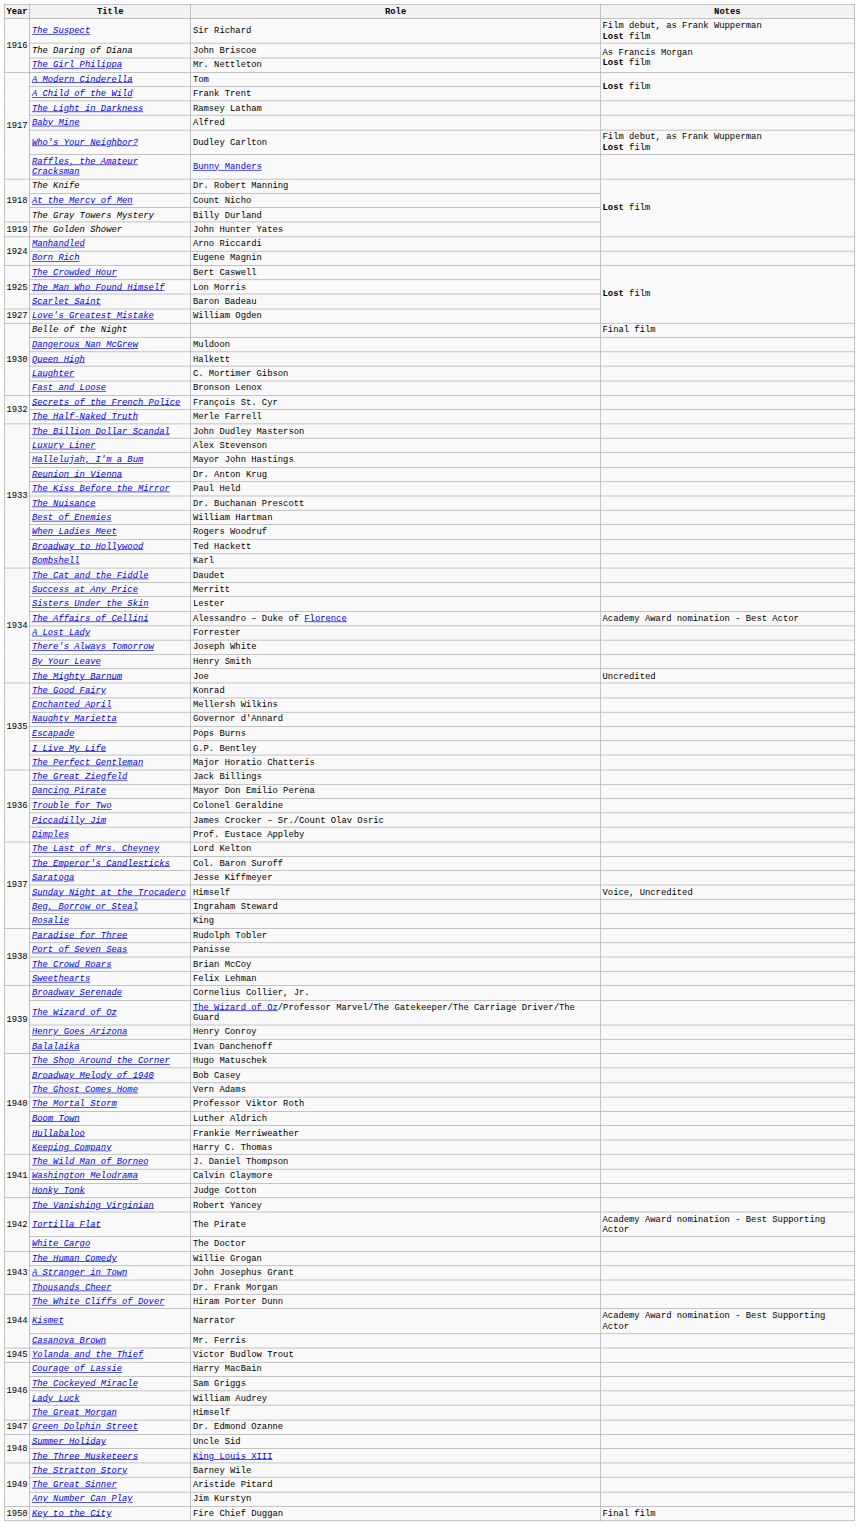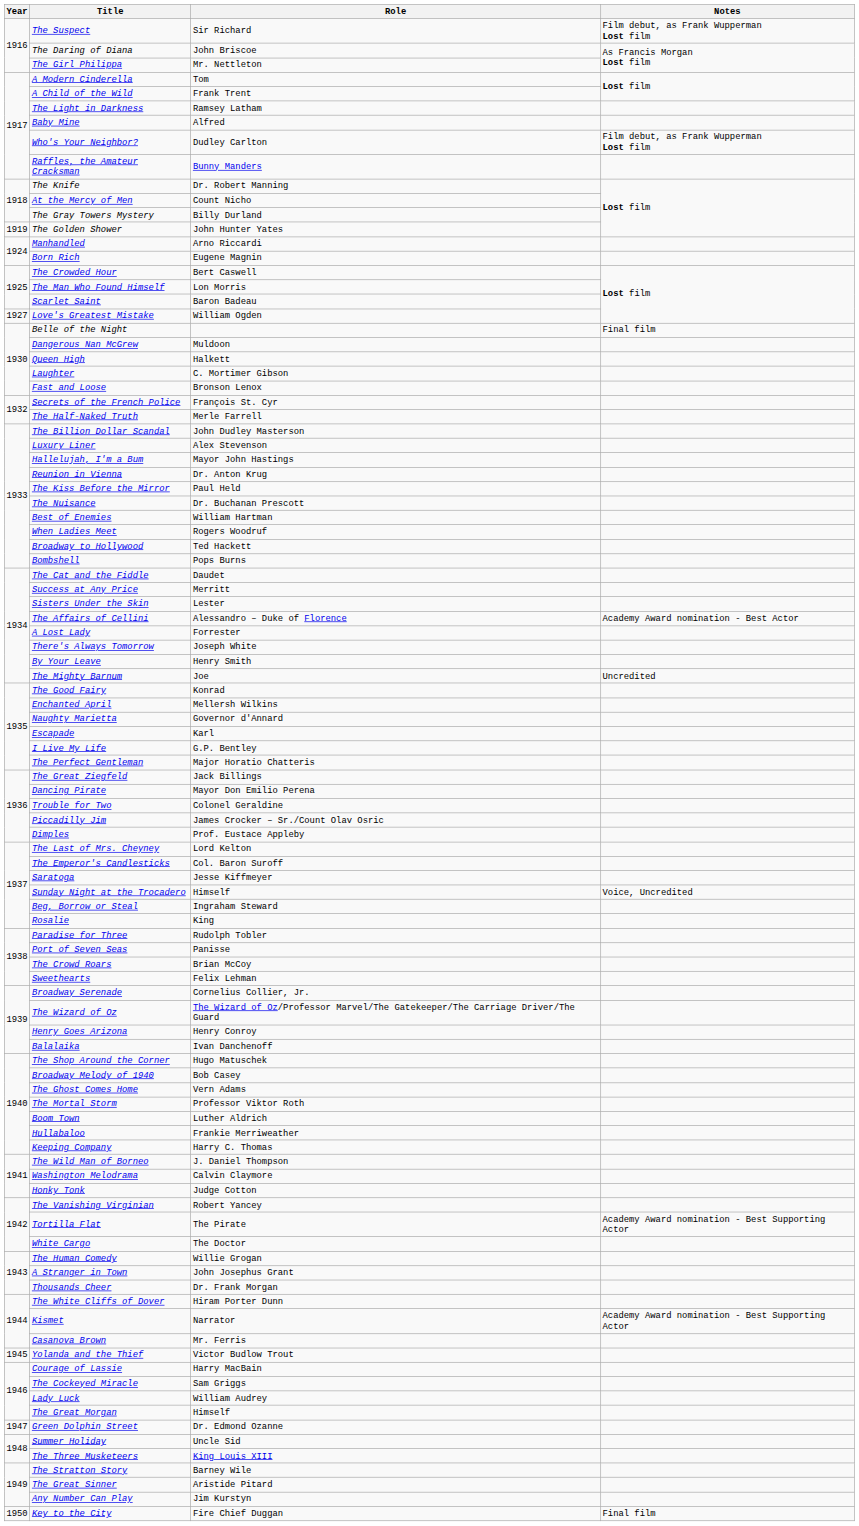 <table class="wikitable sortable">
 <tr>
 <th>Year</th>
 <th>Title</th>
 <th>Role</th>
 <th>Notes</th>
 </tr>
 <tr>
 <td rowspan=3>1916</td>
 <td><em><a href='#'>The Suspect</a></em></td>
 <td>Sir Richard</td>
 <td>Film debut, as Frank Wupperman <br> <strong>Lost</strong> film</td>
 </tr>
 <tr>
 <td><em>The Daring of Diana</em></td>
 <td>John Briscoe</td>
 <td rowspan="2">As Francis Morgan <br> <strong>Lost</strong> film</td>
 </tr>
 <tr>
 <td><em><a href='#'>The Girl Philippa</a></em></td>
 <td>Mr. Nettleton</td>
 </tr>
 <tr>
 <td rowspan=6>1917</td>
 <td><em><a href='#'>A Modern Cinderella</a></em></td>
 <td>Tom</td>
 <td rowspan="2"><strong>Lost</strong> film</td>
 </tr>
 <tr>
 <td><em><a href='#'>A Child of the Wild</a></em></td>
 <td>Frank Trent</td>
 </tr>
 <tr>
 <td><em><a href='#'>The Light in Darkness</a></em></td>
 <td>Ramsey Latham</td>
 <td></td>
 </tr>
 <tr>
 <td><em><a href='#'>Baby Mine</a></em></td>
 <td>Alfred</td>
 <td></td>
 </tr>
 <tr>
 <td><em><a href='#'>Who's Your Neighbor?</a></em></td>
 <td>Dudley Carlton</td>
 <td>Film debut, as Frank Wupperman <br> <strong>Lost</strong> film</td>
 </tr>
 <tr>
 <td><em><a href='#'>Raffles, the Amateur Cracksman</a></em></td>
 <td><a href='#'>Bunny Manders</a></td>
 <td></td>
 </tr>
 <tr>
 <td rowspan=3>1918</td>
 <td><em>The Knife</em></td>
 <td>Dr. Robert Manning</td>
 <td rowspan="4"><strong>Lost</strong> film</td>
 </tr>
 <tr>
 <td><em><a href='#'>At the Mercy of Men</a></em></td>
 <td>Count Nicho</td>
 </tr>
 <tr>
 <td><em>The Gray Towers Mystery</em></td>
 <td>Billy Durland</td>
 </tr>
 <tr>
 <td>1919</td>
 <td><em>The Golden Shower</em></td>
 <td>John Hunter Yates</td>
 </tr>
 <tr>
 <td rowspan=2>1924</td>
 <td><em><a href='#'>Manhandled</a></em></td>
 <td>Arno Riccardi</td>
 <td></td>
 </tr>
 <tr>
 <td><em><a href='#'>Born Rich</a></em></td>
 <td>Eugene Magnin</td>
 <td></td>
 </tr>
 <tr>
 <td rowspan=3>1925</td>
 <td><em><a href='#'>The Crowded Hour</a></em></td>
 <td>Bert Caswell</td>
 <td rowspan="4"><strong>Lost</strong> film</td>
 </tr>
 <tr>
 <td><em><a href='#'>The Man Who Found Himself</a></em></td>
 <td>Lon Morris</td>
 </tr>
 <tr>
 <td><em><a href='#'>Scarlet Saint</a></em></td>
 <td>Baron Badeau</td>
 </tr>
 <tr>
 <td>1927</td>
 <td><em><a href='#'>Love's Greatest Mistake</a></em></td>
 <td>William Ogden</td>
 </tr>
 <tr>
 <td rowspan=5>1930</td>
 <td><em>Belle of the Night</em></td>
 <td></td>
 <td>Final film</td>
 </tr>
 <tr>
 <td><em><a href='#'>Dangerous Nan McGrew</a></em></td>
 <td>Muldoon</td>
 <td></td>
 </tr>
 <tr>
 <td><em><a href='#'>Queen High</a></em></td>
 <td>Halkett</td>
 <td></td>
 </tr>
 <tr>
 <td><em><a href='#'>Laughter</a></em></td>
 <td>C. Mortimer Gibson</td>
 <td></td>
 </tr>
 <tr>
 <td><em><a href='#'>Fast and Loose</a></em></td>
 <td>Bronson Lenox</td>
 <td></td>
 </tr>
 <tr>
 <td rowspan=2>1932</td>
 <td><em><a href='#'>Secrets of the French Police</a></em></td>
 <td>François St. Cyr</td>
 <td></td>
 </tr>
 <tr>
 <td><em><a href='#'>The Half-Naked Truth</a></em></td>
 <td>Merle Farrell</td>
 <td></td>
 </tr>
 <tr>
 <td rowspan=10>1933</td>
 <td><em><a href='#'>The Billion Dollar Scandal</a></em></td>
 <td>John Dudley Masterson</td>
 <td></td>
 </tr>
 <tr>
 <td><em><a href='#'>Luxury Liner</a></em></td>
 <td>Alex Stevenson</td>
 <td></td>
 </tr>
 <tr>
 <td><em><a href='#'>Hallelujah, I'm a Bum</a></em></td>
 <td>Mayor John Hastings</td>
 <td></td>
 </tr>
 <tr>
 <td><em><a href='#'>Reunion in Vienna</a></em></td>
 <td>Dr. Anton Krug</td>
 <td></td>
 </tr>
 <tr>
 <td><em><a href='#'>The Kiss Before the Mirror</a></em></td>
 <td>Paul Held</td>
 <td></td>
 </tr>
 <tr>
 <td><em><a href='#'>The Nuisance</a></em></td>
 <td>Dr. Buchanan Prescott</td>
 <td></td>
 </tr>
 <tr>
 <td><em><a href='#'>Best of Enemies</a></em></td>
 <td>William Hartman</td>
 <td></td>
 </tr>
 <tr>
 <td><em><a href='#'>When Ladies Meet</a></em></td>
 <td>Rogers Woodruf</td>
 <td></td>
 </tr>
 <tr>
 <td><em><a href='#'>Broadway to Hollywood</a></em></td>
 <td>Ted Hackett</td>
 <td></td>
 </tr>
 <tr>
 <td><em><a href='#'>Bombshell</a></em></td>
-<td>Karl</td>
+<td>Pops Burns</td>
 <td></td>
 </tr>
 <tr>
 <td rowspan=8>1934</td>
 <td><em><a href='#'>The Cat and the Fiddle</a></em></td>
 <td>Daudet</td>
 <td></td>
 </tr>
 <tr>
 <td><em><a href='#'>Success at Any Price</a></em></td>
 <td>Merritt</td>
 <td></td>
 </tr>
 <tr>
 <td><em><a href='#'>Sisters Under the Skin</a></em></td>
 <td>Lester</td>
 <td></td>
 </tr>
 <tr>
 <td><em><a href='#'>The Affairs of Cellini</a></em></td>
 <td>Alessandro – Duke of <a href='#'>Florence</a></td>
 <td>Academy Award nomination - Best Actor</td>
 </tr>
 <tr>
 <td><em><a href='#'>A Lost Lady</a></em></td>
 <td>Forrester</td>
 <td></td>
 </tr>
 <tr>
 <td><em><a href='#'>There's Always Tomorrow</a></em></td>
 <td>Joseph White</td>
 <td></td>
 </tr>
 <tr>
 <td><em><a href='#'>By Your Leave</a></em></td>
 <td>Henry Smith</td>
 <td></td>
 </tr>
 <tr>
 <td><em><a href='#'>The Mighty Barnum</a></em></td>
 <td>Joe</td>
 <td>Uncredited</td>
 </tr>
 <tr>
 <td rowspan=6>1935</td>
 <td><em><a href='#'>The Good Fairy</a></em></td>
 <td>Konrad</td>
 <td></td>
 </tr>
 <tr>
 <td><em><a href='#'>Enchanted April</a></em></td>
 <td>Mellersh Wilkins</td>
 <td></td>
 </tr>
 <tr>
 <td><em><a href='#'>Naughty Marietta</a></em></td>
 <td>Governor d'Annard</td>
 <td></td>
 </tr>
 <tr>
 <td><em><a href='#'>Escapade</a></em></td>
-<td>Pops Burns</td>
+<td>Karl</td>
 <td></td>
 </tr>
 <tr>
 <td><em><a href='#'>I Live My Life</a></em></td>
 <td>G.P. Bentley</td>
 <td></td>
 </tr>
 <tr>
 <td><em><a href='#'>The Perfect Gentleman</a></em></td>
 <td>Major Horatio Chatteris</td>
 <td></td>
 </tr>
 <tr>
 <td rowspan=5>1936</td>
 <td><em><a href='#'>The Great Ziegfeld</a></em></td>
 <td>Jack Billings</td>
 <td></td>
 </tr>
 <tr>
 <td><em><a href='#'>Dancing Pirate</a></em></td>
 <td>Mayor Don Emilio Perena</td>
 <td></td>
 </tr>
 <tr>
 <td><em><a href='#'>Trouble for Two</a></em></td>
 <td>Colonel Geraldine</td>
 <td></td>
 </tr>
 <tr>
 <td><em><a href='#'>Piccadilly Jim</a></em></td>
 <td>James Crocker – Sr./Count Olav Osric</td>
 <td></td>
 </tr>
 <tr>
 <td><em><a href='#'>Dimples</a></em></td>
 <td>Prof. Eustace Appleby</td>
 <td></td>
 </tr>
 <tr>
 <td rowspan=6>1937</td>
 <td><em><a href='#'>The Last of Mrs. Cheyney</a></em></td>
 <td>Lord Kelton</td>
 <td></td>
 </tr>
 <tr>
 <td><em><a href='#'>The Emperor's Candlesticks</a></em></td>
 <td>Col. Baron Suroff</td>
 <td></td>
 </tr>
 <tr>
 <td><em><a href='#'>Saratoga</a></em></td>
 <td>Jesse Kiffmeyer</td>
 <td></td>
 </tr>
 <tr>
 <td><em><a href='#'>Sunday Night at the Trocadero</a></em></td>
 <td>Himself</td>
 <td>Voice, Uncredited</td>
 </tr>
 <tr>
 <td><em><a href='#'>Beg, Borrow or Steal</a></em></td>
 <td>Ingraham Steward</td>
 <td></td>
 </tr>
 <tr>
 <td><em><a href='#'>Rosalie</a></em></td>
 <td>King</td>
 <td></td>
 </tr>
 <tr>
 <td rowspan=4>1938</td>
 <td><em><a href='#'>Paradise for Three</a></em></td>
 <td>Rudolph Tobler</td>
 <td></td>
 </tr>
 <tr>
 <td><em><a href='#'>Port of Seven Seas</a></em></td>
 <td>Panisse</td>
 <td></td>
 </tr>
 <tr>
 <td><em><a href='#'>The Crowd Roars</a></em></td>
 <td>Brian McCoy</td>
 <td></td>
 </tr>
 <tr>
 <td><em><a href='#'>Sweethearts</a></em></td>
 <td>Felix Lehman</td>
 <td></td>
 </tr>
 <tr>
 <td rowspan=4>1939</td>
 <td><em><a href='#'>Broadway Serenade</a></em></td>
 <td>Cornelius Collier, Jr.</td>
 <td></td>
 </tr>
 <tr>
 <td><em><a href='#'>The Wizard of Oz</a></em></td>
 <td><a href='#'>The Wizard of Oz</a>/Professor Marvel/The Gatekeeper/The Carriage Driver/The Guard</td>
 <td></td>
 </tr>
 <tr>
 <td><em><a href='#'>Henry Goes Arizona</a></em></td>
 <td>Henry Conroy</td>
 <td></td>
 </tr>
 <tr>
 <td><em><a href='#'>Balalaika</a></em></td>
 <td>Ivan Danchenoff</td>
 <td></td>
 </tr>
 <tr>
 <td rowspan=7>1940</td>
 <td><em><a href='#'>The Shop Around the Corner</a></em></td>
 <td>Hugo Matuschek</td>
 <td></td>
 </tr>
 <tr>
 <td><em><a href='#'>Broadway Melody of 1940</a></em></td>
 <td>Bob Casey</td>
 <td></td>
 </tr>
 <tr>
 <td><em><a href='#'>The Ghost Comes Home</a></em></td>
 <td>Vern Adams</td>
 <td></td>
 </tr>
 <tr>
 <td><em><a href='#'>The Mortal Storm</a></em></td>
 <td>Professor Viktor Roth</td>
 <td></td>
 </tr>
 <tr>
 <td><em><a href='#'>Boom Town</a></em></td>
 <td>Luther Aldrich</td>
 <td></td>
 </tr>
 <tr>
 <td><em><a href='#'>Hullabaloo</a></em></td>
 <td>Frankie Merriweather</td>
 <td></td>
 </tr>
 <tr>
 <td><em><a href='#'>Keeping Company</a></em></td>
 <td>Harry C. Thomas</td>
 <td></td>
 </tr>
 <tr>
 <td rowspan=3>1941</td>
 <td><em><a href='#'>The Wild Man of Borneo</a></em></td>
 <td>J. Daniel Thompson</td>
 <td></td>
 </tr>
 <tr>
 <td><em><a href='#'>Washington Melodrama</a></em></td>
 <td>Calvin Claymore</td>
 <td></td>
 </tr>
 <tr>
 <td><em><a href='#'>Honky Tonk</a></em></td>
 <td>Judge Cotton</td>
 <td></td>
 </tr>
 <tr>
 <td rowspan=3>1942</td>
 <td><em><a href='#'>The Vanishing Virginian</a></em></td>
 <td>Robert Yancey</td>
 <td></td>
 </tr>
 <tr>
 <td><em><a href='#'>Tortilla Flat</a></em></td>
 <td>The Pirate</td>
 <td>Academy Award nomination - Best Supporting Actor</td>
 </tr>
 <tr>
 <td><em><a href='#'>White Cargo</a></em></td>
 <td>The Doctor</td>
 <td></td>
 </tr>
 <tr>
 <td rowspan=3>1943</td>
 <td><em><a href='#'>The Human Comedy</a></em></td>
 <td>Willie Grogan</td>
 <td></td>
 </tr>
 <tr>
 <td><em><a href='#'>A Stranger in Town</a></em></td>
 <td>John Josephus Grant</td>
 <td></td>
 </tr>
 <tr>
 <td><em><a href='#'>Thousands Cheer</a></em></td>
 <td>Dr. Frank Morgan</td>
 <td></td>
 </tr>
 <tr>
 <td rowspan=3>1944</td>
 <td><em><a href='#'>The White Cliffs of Dover</a></em></td>
 <td>Hiram Porter Dunn</td>
 <td></td>
 </tr>
 <tr>
 <td><em><a href='#'>Kismet</a></em></td>
 <td>Narrator</td>
 <td>Academy Award nomination - Best Supporting Actor</td>
 </tr>
 <tr>
 <td><em><a href='#'>Casanova Brown</a></em></td>
 <td>Mr. Ferris</td>
 <td></td>
 </tr>
 <tr>
 <td>1945</td>
 <td><em><a href='#'>Yolanda and the Thief</a></em></td>
 <td>Victor Budlow Trout</td>
 <td></td>
 </tr>
 <tr>
 <td rowspan=4>1946</td>
 <td><em><a href='#'>Courage of Lassie</a></em></td>
 <td>Harry MacBain</td>
 <td></td>
 </tr>
 <tr>
 <td><em><a href='#'>The Cockeyed Miracle</a></em></td>
 <td>Sam Griggs</td>
 <td></td>
 </tr>
 <tr>
 <td><em><a href='#'>Lady Luck</a></em></td>
 <td>William Audrey</td>
 <td></td>
 </tr>
 <tr>
 <td><em><a href='#'>The Great Morgan</a></em></td>
 <td>Himself</td>
 <td></td>
 </tr>
 <tr>
 <td>1947</td>
 <td><em><a href='#'>Green Dolphin Street</a></em></td>
 <td>Dr. Edmond Ozanne</td>
 <td></td>
 </tr>
 <tr>
 <td rowspan=2>1948</td>
 <td><em><a href='#'>Summer Holiday</a></em></td>
 <td>Uncle Sid</td>
 <td></td>
 </tr>
 <tr>
 <td><em><a href='#'>The Three Musketeers</a></em></td>
 <td><a href='#'>King Louis XIII</a></td>
 <td></td>
 </tr>
 <tr>
 <td rowspan=3>1949</td>
 <td><em><a href='#'>The Stratton Story</a></em></td>
 <td>Barney Wile</td>
 <td></td>
 </tr>
 <tr>
 <td><em><a href='#'>The Great Sinner</a></em></td>
 <td>Aristide Pitard</td>
 <td></td>
 </tr>
 <tr>
 <td><em><a href='#'>Any Number Can Play</a></em></td>
 <td>Jim Kurstyn</td>
 <td></td>
 </tr>
 <tr>
 <td>1950</td>
 <td><em><a href='#'>Key to the City</a></em></td>
 <td>Fire Chief Duggan</td>
 <td>Final film</td>
 </tr>
 </table>
